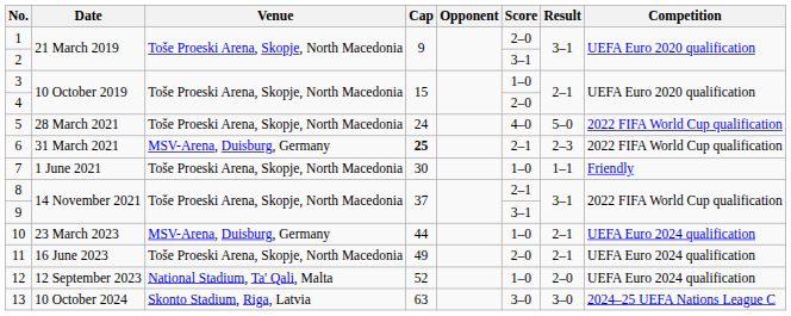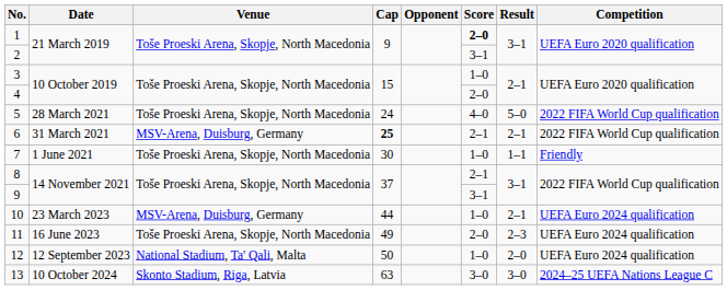 <table class="wikitable sortable">
 <tr>
 <th scope="col">No.</th>
 <th scope="col" data-sort-type="date">Date</th>
 <th scope="col">Venue</th>
 <th scope="col">Cap</th>
 <th scope="col">Opponent</th>
 <th scope="col">Score</th>
 <th scope="col">Result</th>
 <th scope="col">Competition</th>
 </tr>
 <tr>
 <td align="center">1</td>
 <td rowspan="2">21 March 2019</td>
 <td rowspan="2"><a href='#'>Toše Proeski Arena</a>, <a href='#'>Skopje</a>, North Macedonia</td>
 <td rowspan="2" align="center">9</td>
 <td rowspan="2"></td>
-<td align="center">2–0</td>
+<td align="center"><strong>2–0</strong></td>
 <td rowspan="2" align="center">3–1</td>
 <td rowspan="2"><a href='#'>UEFA Euro 2020 qualification</a></td>
 </tr>
 <tr>
 <td align="center">2</td>
 <td align="center">3–1</td>
 </tr>
 <tr>
 <td align="center">3</td>
 <td rowspan="2">10 October 2019</td>
 <td rowspan="2">Toše Proeski Arena, Skopje, North Macedonia</td>
 <td rowspan="2" align="center">15</td>
 <td rowspan="2"></td>
 <td align="center">1–0</td>
 <td rowspan="2" align="center">2–1</td>
 <td rowspan="2">UEFA Euro 2020 qualification</td>
 </tr>
 <tr>
 <td align="center">4</td>
 <td align="center">2–0</td>
 </tr>
 <tr>
 <td align="center">5</td>
 <td>28 March 2021</td>
 <td>Toše Proeski Arena, Skopje, North Macedonia</td>
 <td align="center">24</td>
 <td></td>
 <td align="center">4–0</td>
 <td align="center">5–0</td>
 <td><a href='#'>2022 FIFA World Cup qualification</a></td>
 </tr>
 <tr>
 <td align="center">6</td>
 <td>31 March 2021</td>
 <td><a href='#'>MSV-Arena</a>, <a href='#'>Duisburg</a>, Germany</td>
 <td align="center"><strong>25</strong></td>
 <td></td>
 <td align="center">2–1</td>
-<td align="center">2–3</td>
+<td align="center">2–1</td>
 <td>2022 FIFA World Cup qualification</td>
 </tr>
 <tr>
 <td align="center">7</td>
 <td>1 June 2021</td>
 <td>Toše Proeski Arena, Skopje, North Macedonia</td>
 <td align="center">30</td>
 <td></td>
 <td align="center">1–0</td>
 <td align="center">1–1</td>
 <td><a href='#'>Friendly</a></td>
 </tr>
 <tr>
 <td align="center">8</td>
 <td rowspan="2">14 November 2021</td>
 <td rowspan="2">Toše Proeski Arena, Skopje, North Macedonia</td>
 <td rowspan="2" align="center">37</td>
 <td rowspan="2"></td>
 <td align="center">2–1</td>
 <td rowspan="2" align="center">3–1</td>
 <td rowspan="2">2022 FIFA World Cup qualification</td>
 </tr>
 <tr>
 <td align="center">9</td>
 <td align="center">3–1</td>
 </tr>
 <tr>
 <td align="center">10</td>
 <td>23 March 2023</td>
 <td><a href='#'>MSV-Arena</a>, <a href='#'>Duisburg</a>, Germany</td>
 <td align="center">44</td>
 <td></td>
 <td align="center">1–0</td>
 <td align="center">2–1</td>
 <td><a href='#'>UEFA Euro 2024 qualification</a></td>
 </tr>
 <tr>
 <td align="center">11</td>
 <td>16 June 2023</td>
 <td>Toše Proeski Arena, Skopje, North Macedonia</td>
 <td align="center">49</td>
 <td></td>
 <td align="center">2–0</td>
-<td align="center">2–1</td>
+<td align="center">2–3</td>
 <td>UEFA Euro 2024 qualification</td>
 </tr>
 <tr>
 <td align="center">12</td>
 <td>12 September 2023</td>
 <td><a href='#'>National Stadium</a>, <a href='#'>Ta' Qali</a>, Malta</td>
-<td align="center">52</td>
+<td align="center">50</td>
 <td></td>
 <td align="center">1–0</td>
 <td align="center">2–0</td>
 <td>UEFA Euro 2024 qualification</td>
 </tr>
 <tr>
 <td align="center">13</td>
 <td>10 October 2024</td>
 <td><a href='#'>Skonto Stadium</a>, <a href='#'>Riga</a>, Latvia</td>
 <td align="center">63</td>
 <td></td>
 <td align="center">3–0</td>
 <td align="center">3–0</td>
 <td><a href='#'>2024–25 UEFA Nations League C</a></td>
 </tr>
 </table>
